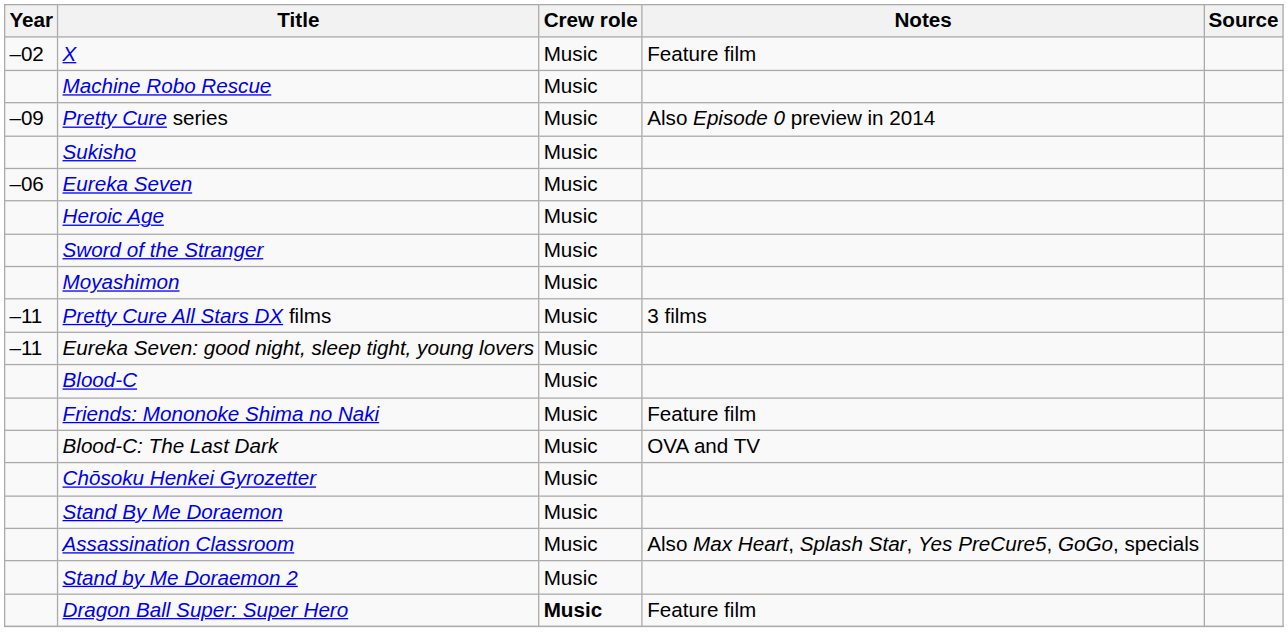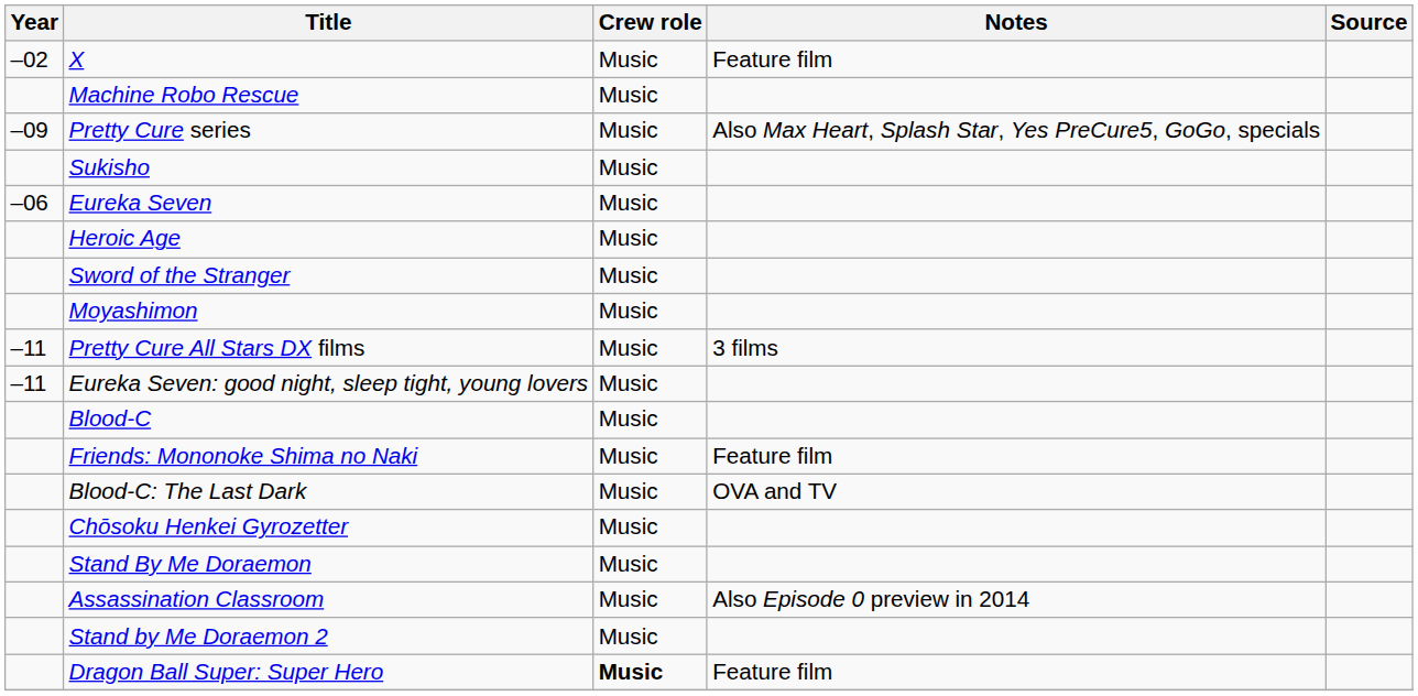 <table class="wikitable sortable plainrowheaders">
 <tr>
 <th>Year</th>
 <th>Title</th>
 <th>Crew role</th>
 <th class="unsortable">Notes</th>
 <th class="unsortable">Source</th>
 </tr>
 <tr>
 <td>–02</td>
 <td><em><a href='#'>X</a></em></td>
 <td>Music</td>
 <td>Feature film</td>
 <td></td>
 </tr>
 <tr>
 <td></td>
 <td><em><a href='#'>Machine Robo Rescue</a></em></td>
 <td>Music</td>
 <td></td>
 <td></td>
 </tr>
 <tr>
 <td>–09</td>
 <td><em><a href='#'>Pretty Cure</a></em> series</td>
 <td>Music</td>
-<td>Also <em>Episode 0</em> preview in 2014</td>
+<td>Also <em>Max Heart</em>, <em>Splash Star</em>, <em>Yes PreCure5</em>, <em>GoGo</em>, specials</td>
 <td></td>
 </tr>
 <tr>
 <td></td>
 <td><em><a href='#'>Sukisho</a></em></td>
 <td>Music</td>
 <td></td>
 <td></td>
 </tr>
 <tr>
 <td>–06</td>
 <td><em><a href='#'>Eureka Seven</a></em></td>
 <td>Music</td>
 <td></td>
 <td></td>
 </tr>
 <tr>
 <td></td>
 <td><em><a href='#'>Heroic Age</a></em></td>
 <td>Music</td>
 <td></td>
 <td></td>
 </tr>
 <tr>
 <td></td>
 <td><em><a href='#'>Sword of the Stranger</a></em></td>
 <td>Music</td>
 <td></td>
 <td></td>
 </tr>
 <tr>
 <td></td>
 <td><em><a href='#'>Moyashimon</a></em></td>
 <td>Music</td>
 <td></td>
 <td></td>
 </tr>
 <tr>
 <td>–11</td>
 <td><em><a href='#'>Pretty Cure All Stars DX</a></em> films</td>
 <td>Music</td>
 <td>3 films</td>
 <td></td>
 </tr>
 <tr>
 <td>–11</td>
 <td><em>Eureka Seven: good night, sleep tight, young lovers</em></td>
 <td>Music</td>
 <td></td>
 <td></td>
 </tr>
 <tr>
 <td></td>
 <td><em><a href='#'>Blood-C</a></em></td>
 <td>Music</td>
 <td></td>
 <td></td>
 </tr>
 <tr>
 <td></td>
 <td><em><a href='#'>Friends: Mononoke Shima no Naki</a></em></td>
 <td>Music</td>
 <td>Feature film</td>
 <td></td>
 </tr>
 <tr>
 <td></td>
 <td><em>Blood-C: The Last Dark</em></td>
 <td>Music</td>
 <td>OVA and TV</td>
 <td></td>
 </tr>
 <tr>
 <td></td>
 <td><em><a href='#'>Chōsoku Henkei Gyrozetter</a></em></td>
 <td>Music</td>
 <td></td>
 <td></td>
 </tr>
 <tr>
 <td></td>
 <td><em><a href='#'>Stand By Me Doraemon</a></em></td>
 <td>Music</td>
 <td></td>
 <td></td>
 </tr>
 <tr>
 <td></td>
 <td><em><a href='#'>Assassination Classroom</a></em></td>
 <td>Music</td>
-<td>Also <em>Max Heart</em>, <em>Splash Star</em>, <em>Yes PreCure5</em>, <em>GoGo</em>, specials</td>
+<td>Also <em>Episode 0</em> preview in 2014</td>
 <td></td>
 </tr>
 <tr>
 <td></td>
 <td><em><a href='#'>Stand by Me Doraemon 2</a></em></td>
 <td>Music</td>
 <td></td>
 <td></td>
 </tr>
 <tr>
 <td></td>
 <td><em><a href='#'>Dragon Ball Super: Super Hero</a></em></td>
 <td><strong>Music</strong></td>
 <td>Feature film</td>
 <td></td>
 </tr>
 <tr>
 </tr>
 </table>
